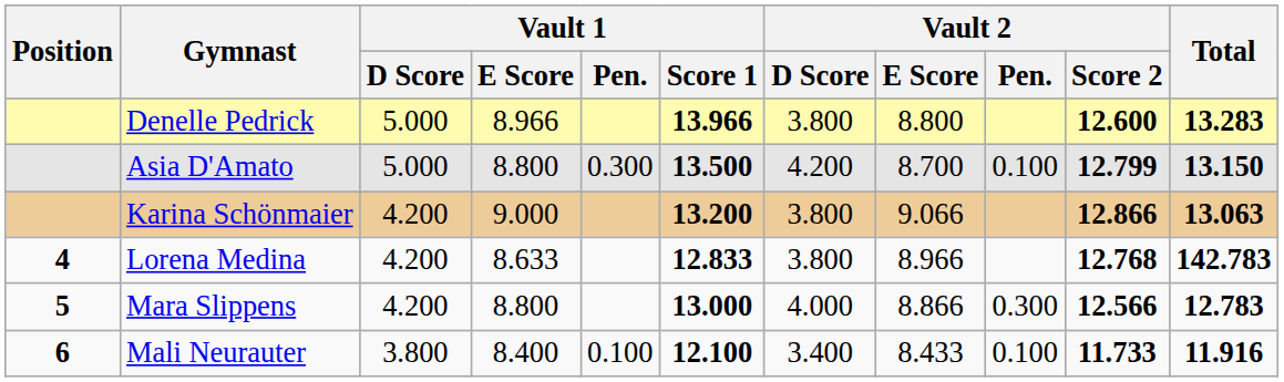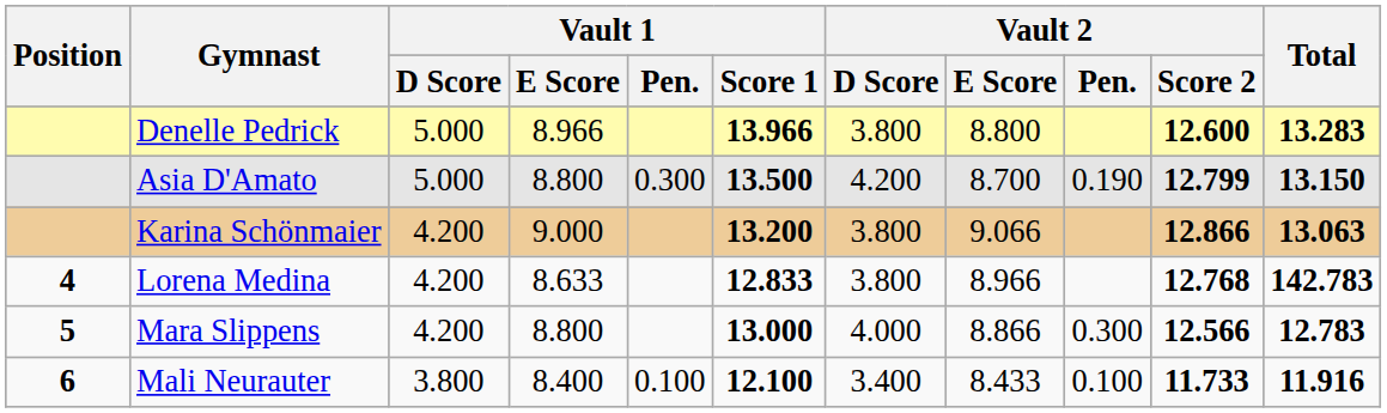 <table style="text-align:center;" class="wikitable sortable">
 <tr>
 <th rowspan="2">Position</th>
 <th rowspan="2">Gymnast</th>
 <th colspan="4">Vault 1</th>
 <th colspan="4">Vault 2</th>
 <th rowspan="2">Total</th>
 </tr>
 <tr>
 <th>D Score</th>
 <th>E Score</th>
 <th>Pen.</th>
 <th>Score 1</th>
 <th>D Score</th>
 <th>E Score</th>
 <th>Pen.</th>
 <th>Score 2</th>
 </tr>
 <tr style="background:#fffcaf;">
 <td style="text-align:center" scope="row"><strong></strong></td>
 <td style="text-align:left;"> <a href='#'>Denelle Pedrick</a></td>
 <td>5.000</td>
 <td>8.966</td>
 <td></td>
 <td><strong>13.966</strong></td>
 <td>3.800</td>
 <td>8.800</td>
 <td></td>
 <td><strong>12.600</strong></td>
 <td><strong>13.283</strong></td>
 </tr>
 <tr style="background:#e5e5e5;">
 <td style="text-align:center" scope="row"><strong></strong></td>
 <td style="text-align:left;"> <a href='#'>Asia D'Amato</a></td>
 <td>5.000</td>
 <td>8.800</td>
 <td>0.300</td>
 <td><strong>13.500</strong></td>
 <td>4.200</td>
 <td>8.700</td>
-<td>0.100</td>
+<td>0.190</td>
 <td><strong>12.799</strong></td>
 <td><strong>13.150</strong></td>
 </tr>
 <tr style="background:#ec9;">
 <td style="text-align:center" scope="row"><strong></strong></td>
 <td style="text-align:left;"> <a href='#'>Karina Schönmaier</a></td>
 <td>4.200</td>
 <td>9.000</td>
 <td></td>
 <td><strong>13.200</strong></td>
 <td>3.800</td>
 <td>9.066</td>
 <td></td>
 <td><strong>12.866</strong></td>
 <td><strong>13.063</strong></td>
 </tr>
 <tr>
 <td style="text-align:center" scope="row"><strong>4</strong></td>
 <td style="text-align:left;"> <a href='#'>Lorena Medina</a></td>
 <td>4.200</td>
 <td>8.633</td>
 <td></td>
 <td><strong>12.833</strong></td>
 <td>3.800</td>
 <td>8.966</td>
 <td></td>
 <td><strong>12.768</strong></td>
 <td><strong>142.783</strong></td>
 </tr>
 <tr>
 <td style="text-align:center" scope="row"><strong>5</strong></td>
 <td style="text-align:left;"> <a href='#'>Mara Slippens</a></td>
 <td>4.200</td>
 <td>8.800</td>
 <td></td>
 <td><strong>13.000</strong></td>
 <td>4.000</td>
 <td>8.866</td>
 <td>0.300</td>
 <td><strong>12.566</strong></td>
 <td><strong>12.783</strong></td>
 </tr>
 <tr>
 <td style="text-align:center" scope="row"><strong>6</strong></td>
 <td style="text-align:left;"> <a href='#'>Mali Neurauter</a></td>
 <td>3.800</td>
 <td>8.400</td>
 <td>0.100</td>
 <td><strong>12.100</strong></td>
 <td>3.400</td>
 <td>8.433</td>
 <td>0.100</td>
 <td><strong>11.733</strong></td>
 <td><strong>11.916</strong></td>
 </tr>
 </table>
